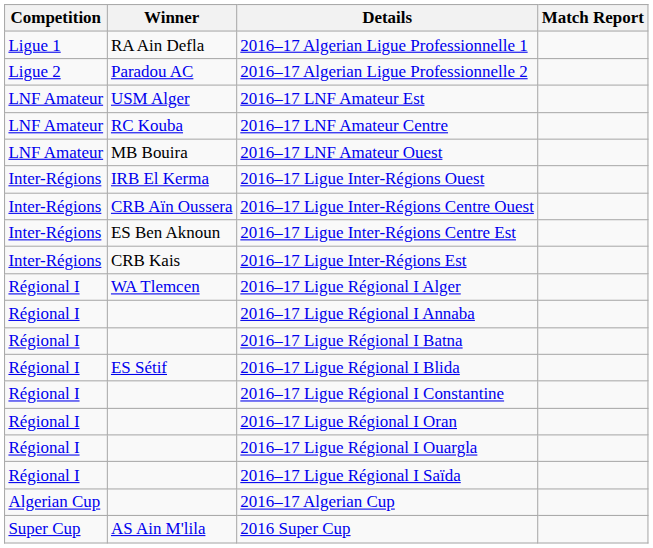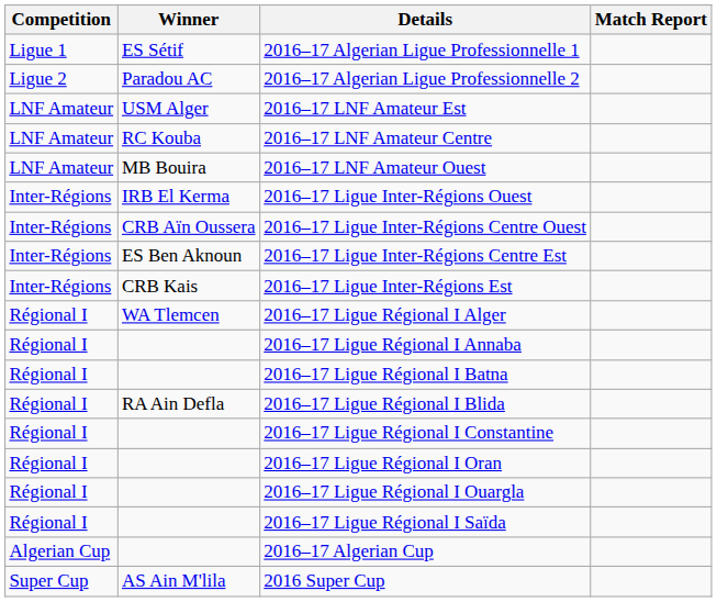 <table class="wikitable">
 <tr>
 <th>Competition</th>
 <th>Winner</th>
 <th>Details</th>
 <th>Match Report</th>
 </tr>
 <tr>
 <td><a href='#'>Ligue 1</a></td>
-<td>RA Ain Defla</td>
+<td><a href='#'>ES Sétif</a></td>
 <td><a href='#'>2016–17 Algerian Ligue Professionnelle 1</a></td>
 <td></td>
 </tr>
 <tr>
 <td><a href='#'>Ligue 2</a></td>
 <td><a href='#'>Paradou AC</a></td>
 <td><a href='#'>2016–17 Algerian Ligue Professionnelle 2</a></td>
 <td></td>
 </tr>
 <tr>
 <td><a href='#'>LNF Amateur</a></td>
 <td><a href='#'>USM Alger</a></td>
 <td><a href='#'>2016–17 LNF Amateur Est</a></td>
 <td></td>
 </tr>
 <tr>
 <td><a href='#'>LNF Amateur</a></td>
 <td><a href='#'>RC Kouba</a></td>
 <td><a href='#'>2016–17 LNF Amateur Centre</a></td>
 <td></td>
 </tr>
 <tr>
 <td><a href='#'>LNF Amateur</a></td>
 <td>MB Bouira</td>
 <td><a href='#'>2016–17 LNF Amateur Ouest</a></td>
 <td></td>
 </tr>
 <tr>
 <td><a href='#'>Inter-Régions</a></td>
 <td><a href='#'>IRB El Kerma</a></td>
 <td><a href='#'>2016–17 Ligue Inter-Régions Ouest</a></td>
 <td></td>
 </tr>
 <tr>
 <td><a href='#'>Inter-Régions</a></td>
 <td><a href='#'>CRB Aïn Oussera</a></td>
 <td><a href='#'>2016–17 Ligue Inter-Régions Centre Ouest</a></td>
 <td></td>
 </tr>
 <tr>
 <td><a href='#'>Inter-Régions</a></td>
 <td>ES Ben Aknoun</td>
 <td><a href='#'>2016–17 Ligue Inter-Régions Centre Est</a></td>
 <td></td>
 </tr>
 <tr>
 <td><a href='#'>Inter-Régions</a></td>
 <td>CRB Kais</td>
 <td><a href='#'>2016–17 Ligue Inter-Régions Est</a></td>
 <td></td>
 </tr>
 <tr>
 <td><a href='#'>Régional I</a></td>
 <td><a href='#'>WA Tlemcen</a></td>
 <td><a href='#'>2016–17 Ligue Régional I Alger</a></td>
 <td></td>
 </tr>
 <tr>
 <td><a href='#'>Régional I</a></td>
 <td></td>
 <td><a href='#'>2016–17 Ligue Régional I Annaba</a></td>
 <td></td>
 </tr>
 <tr>
 <td><a href='#'>Régional I</a></td>
 <td></td>
 <td><a href='#'>2016–17 Ligue Régional I Batna</a></td>
 <td></td>
 </tr>
 <tr>
 <td><a href='#'>Régional I</a></td>
-<td><a href='#'>ES Sétif</a></td>
+<td>RA Ain Defla</td>
 <td><a href='#'>2016–17 Ligue Régional I Blida</a></td>
 <td></td>
 </tr>
 <tr>
 <td><a href='#'>Régional I</a></td>
 <td></td>
 <td><a href='#'>2016–17 Ligue Régional I Constantine</a></td>
 <td></td>
 </tr>
 <tr>
 <td><a href='#'>Régional I</a></td>
 <td></td>
 <td><a href='#'>2016–17 Ligue Régional I Oran</a></td>
 <td></td>
 </tr>
 <tr>
 <td><a href='#'>Régional I</a></td>
 <td></td>
 <td><a href='#'>2016–17 Ligue Régional I Ouargla</a></td>
 <td></td>
 </tr>
 <tr>
 <td><a href='#'>Régional I</a></td>
 <td></td>
 <td><a href='#'>2016–17 Ligue Régional I Saïda</a></td>
 <td></td>
 </tr>
 <tr>
 <td><a href='#'>Algerian Cup</a></td>
 <td></td>
 <td><a href='#'>2016–17 Algerian Cup</a></td>
 <td></td>
 </tr>
 <tr>
 <td><a href='#'>Super Cup</a></td>
 <td><a href='#'>AS Ain M'lila</a></td>
 <td><a href='#'>2016 Super Cup</a></td>
 <td></td>
 </tr>
 </table>
